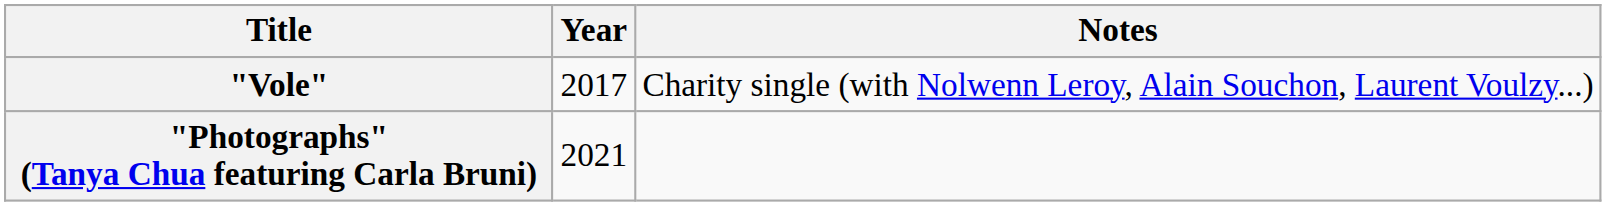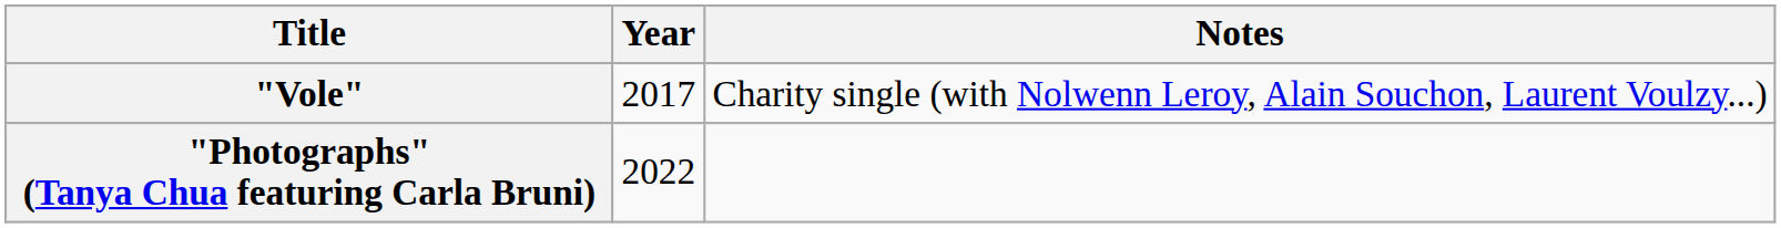 <table class="wikitable plainrowheaders" style="text-align:center;" border="1">
 <tr>
 <th scope="col" style="width:16em;">Title</th>
 <th scope="col">Year</th>
 <th scope="col">Notes</th>
 </tr>
 <tr>
 <th scope="row">"Vole"</th>
 <td>2017</td>
 <td>Charity single (with <a href='#'>Nolwenn Leroy</a>, <a href='#'>Alain Souchon</a>, <a href='#'>Laurent Voulzy</a>...)</td>
 </tr>
 <tr>
 <th scope="row">"Photographs"<br><span>(<a href='#'>Tanya Chua</a> featuring Carla Bruni)</span></th>
-<td>2021</td>
+<td>2022</td>
 <td></td>
 </tr>
 </table>
